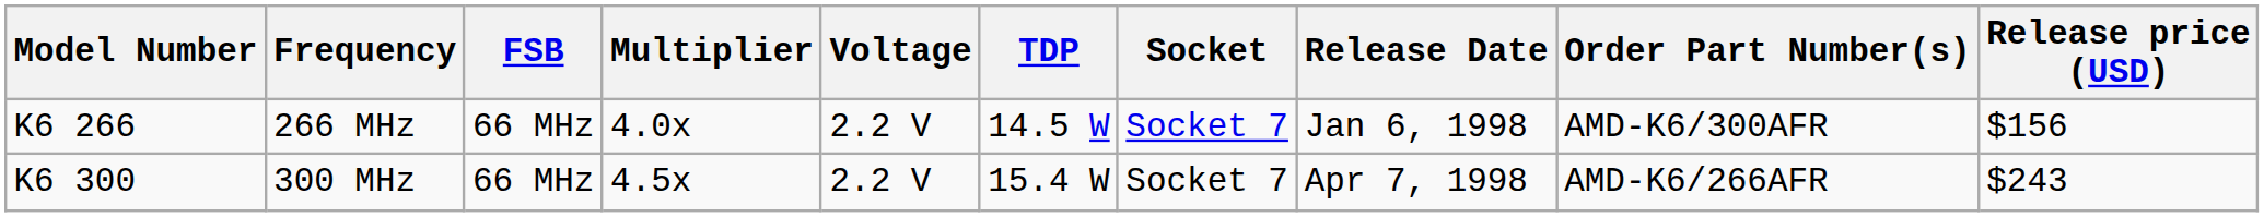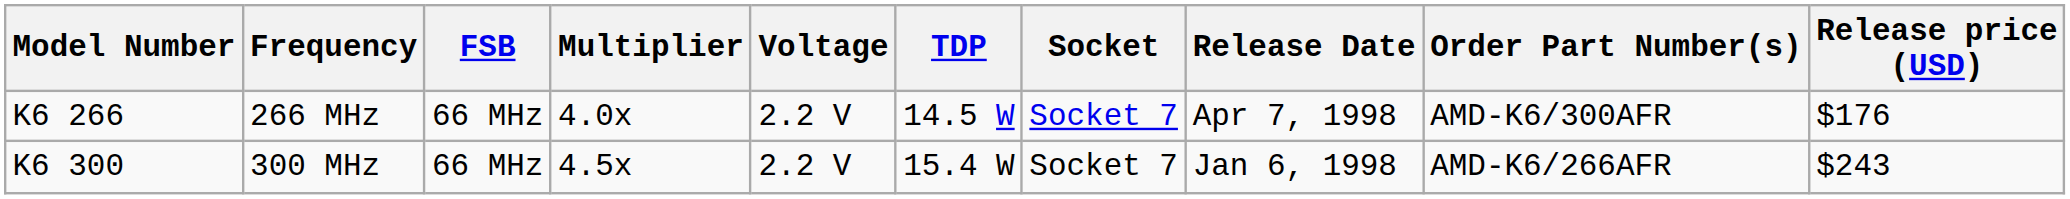 <table class="wikitable">
 <tr>
 <th>Model Number</th>
 <th>Frequency</th>
 <th><a href='#'>FSB</a></th>
 <th>Multiplier</th>
 <th>Voltage</th>
 <th><a href='#'>TDP</a></th>
 <th>Socket</th>
 <th>Release Date</th>
 <th>Order Part Number(s)</th>
 <th>Release price<br>(<a href='#'>USD</a>)</th>
 </tr>
 <tr>
 <td>K6 266</td>
 <td>266 MHz</td>
 <td>66 MHz</td>
 <td>4.0x</td>
 <td>2.2 V</td>
 <td>14.5 <a href='#'>W</a></td>
 <td><a href='#'>Socket 7</a></td>
-<td>Jan 6, 1998</td>
+<td>Apr 7, 1998</td>
 <td>AMD-K6/300AFR</td>
-<td>$156</td>
+<td>$176</td>
 </tr>
 <tr>
 <td>K6 300</td>
 <td>300 MHz</td>
 <td>66 MHz</td>
 <td>4.5x</td>
 <td>2.2 V</td>
 <td>15.4 W</td>
 <td>Socket 7</td>
-<td>Apr 7, 1998</td>
+<td>Jan 6, 1998</td>
 <td>AMD-K6/266AFR</td>
 <td>$243</td>
 </tr>
 </table>
